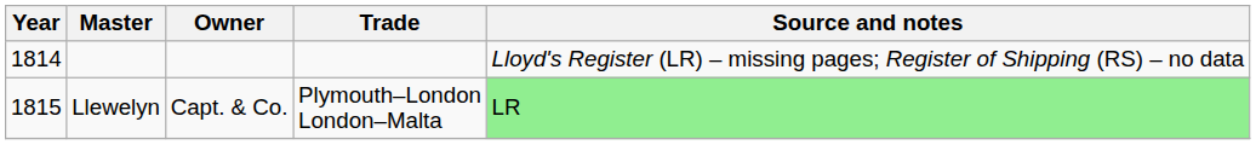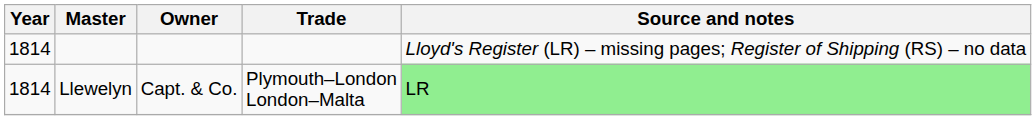 <table class="sortable wikitable">
 <tr>
 <th>Year</th>
 <th>Master</th>
 <th>Owner</th>
 <th>Trade</th>
 <th>Source and notes</th>
 </tr>
 <tr>
 <td>1814</td>
 <td></td>
 <td></td>
 <td></td>
 <td><em>Lloyd's Register</em> (LR) – missing pages; <em>Register of Shipping</em> (RS) – no data</td>
 </tr>
 <tr>
-<td>1815</td>
+<td>1814</td>
 <td>Llewelyn</td>
 <td>Capt. & Co.</td>
 <td>Plymouth–London<br>London–Malta</td>
 <td style="background: lightgreen;">LR</td>
 </tr>
 <tr>
 </tr>
 </table>
